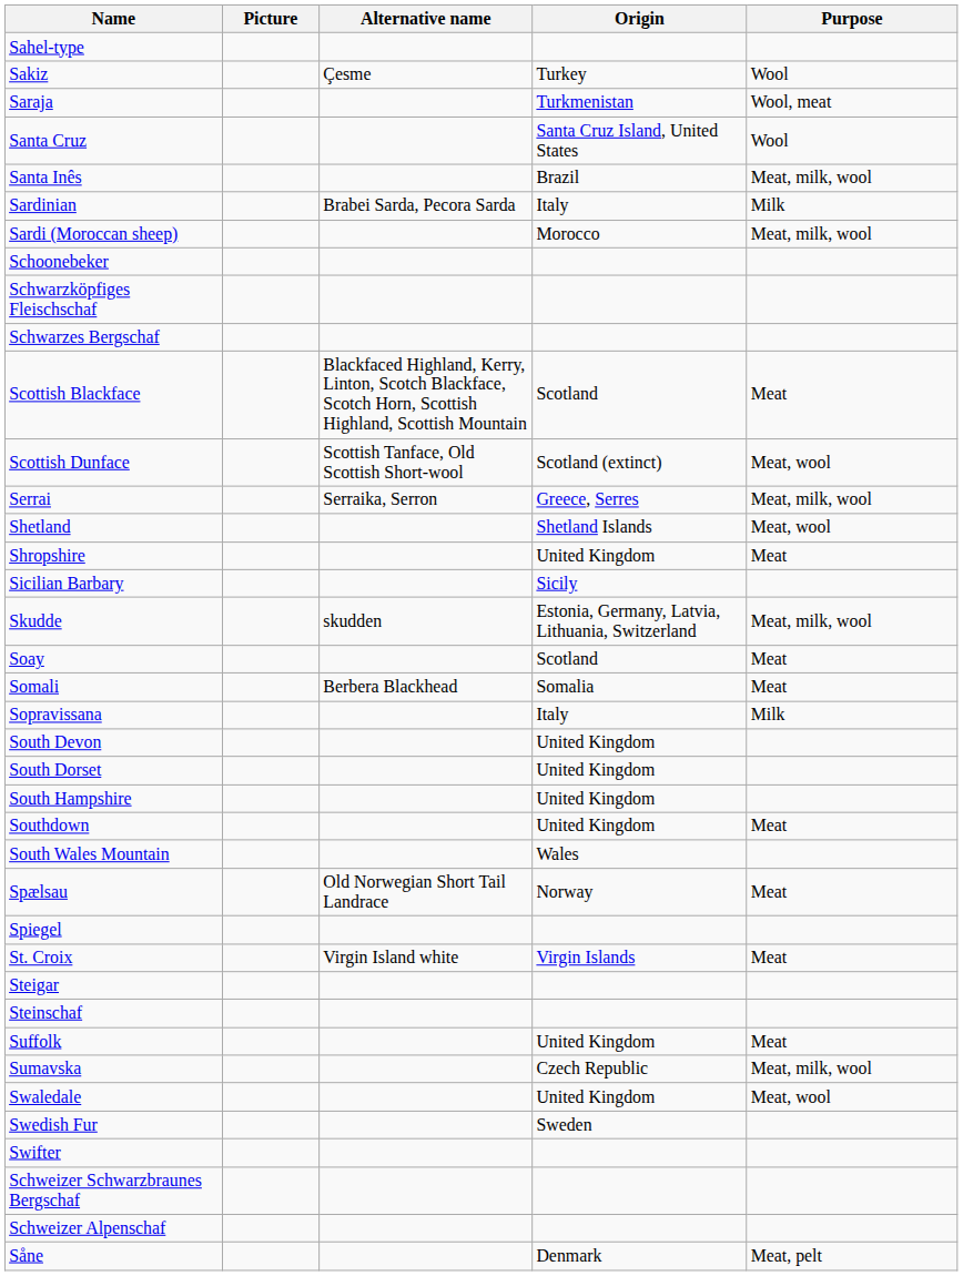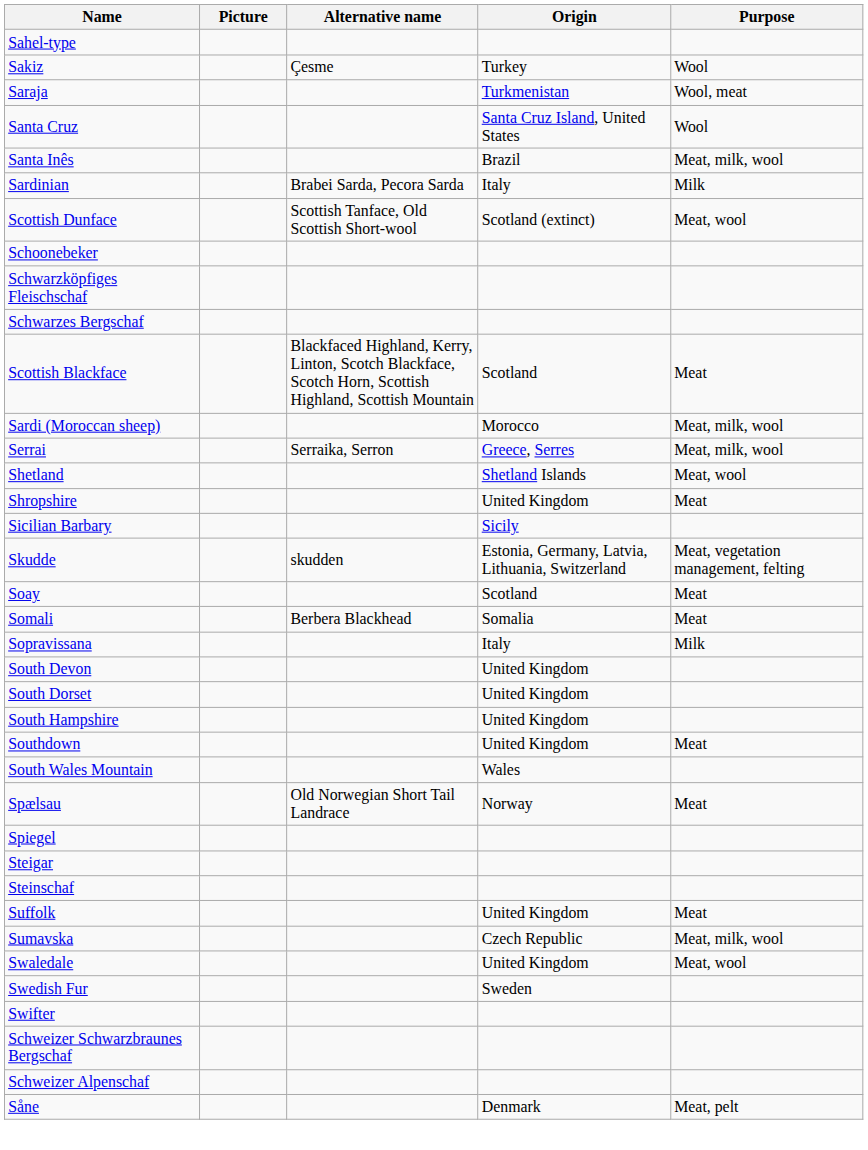 <table class="wikitable sortable">
 <tr>
 <th width="200">Name</th>
 <th width="85">Picture</th>
 <th width="200">Alternative name</th>
 <th width="200">Origin</th>
 <th width="200">Purpose</th>
 </tr>
 <tr>
 <td><a href='#'>Sahel-type</a></td>
 <td></td>
 <td></td>
 <td></td>
 <td></td>
 </tr>
 <tr>
 <td><a href='#'>Sakiz</a></td>
 <td></td>
 <td>Çesme</td>
 <td>Turkey</td>
 <td>Wool</td>
 </tr>
 <tr>
 <td><a href='#'>Saraja</a></td>
 <td></td>
 <td></td>
 <td><a href='#'>Turkmenistan</a></td>
 <td>Wool, meat</td>
 </tr>
 <tr>
 <td><a href='#'>Santa Cruz</a></td>
 <td></td>
 <td></td>
 <td><a href='#'>Santa Cruz Island</a>, United States</td>
 <td>Wool</td>
 </tr>
 <tr>
 <td><a href='#'>Santa Inês</a></td>
 <td></td>
 <td></td>
 <td>Brazil</td>
 <td>Meat, milk, wool</td>
 </tr>
 <tr>
 <td><a href='#'>Sardinian</a></td>
 <td></td>
 <td>Brabei Sarda, Pecora Sarda</td>
 <td>Italy</td>
 <td>Milk</td>
 </tr>
 <tr>
-<td><a href='#'>Sardi (Moroccan sheep)</a></td>
+<td><a href='#'>Scottish Dunface</a></td>
 <td></td>
-<td></td>
-<td>Morocco</td>
-<td>Meat, milk, wool</td>
+<td>Scottish Tanface, Old Scottish Short-wool</td>
+<td>Scotland (extinct)</td>
+<td>Meat, wool</td>
 </tr>
 <tr>
 <td><a href='#'>Schoonebeker</a></td>
 <td></td>
 <td></td>
 <td></td>
 <td></td>
 </tr>
 <tr>
 <td><a href='#'>Schwarzköpfiges Fleischschaf</a></td>
 <td></td>
 <td></td>
 <td></td>
 <td></td>
 </tr>
 <tr>
 <td><a href='#'>Schwarzes Bergschaf</a></td>
 <td></td>
 <td></td>
 <td></td>
 <td></td>
 </tr>
 <tr>
 <td><a href='#'>Scottish Blackface</a></td>
 <td></td>
 <td>Blackfaced Highland, Kerry, Linton, Scotch Blackface, Scotch Horn, Scottish Highland, Scottish Mountain</td>
 <td>Scotland</td>
 <td>Meat</td>
 </tr>
 <tr>
-<td><a href='#'>Scottish Dunface</a></td>
+<td><a href='#'>Sardi (Moroccan sheep)</a></td>
 <td></td>
-<td>Scottish Tanface, Old Scottish Short-wool</td>
-<td>Scotland (extinct)</td>
-<td>Meat, wool</td>
+<td></td>
+<td>Morocco</td>
+<td>Meat, milk, wool</td>
 </tr>
 <tr>
 <td><a href='#'>Serrai</a></td>
 <td></td>
 <td>Serraika, Serron</td>
 <td><a href='#'>Greece</a>, <a href='#'>Serres</a></td>
 <td>Meat, milk, wool </td>
 </tr>
 <tr>
 <td><a href='#'>Shetland</a></td>
 <td></td>
 <td></td>
 <td><a href='#'>Shetland</a> Islands</td>
 <td>Meat, wool</td>
 </tr>
 <tr>
 <td><a href='#'>Shropshire</a></td>
 <td></td>
 <td></td>
 <td>United Kingdom</td>
 <td>Meat</td>
 </tr>
 <tr>
 <td><a href='#'>Sicilian Barbary</a></td>
 <td></td>
 <td></td>
 <td><a href='#'>Sicily</a></td>
 <td></td>
 </tr>
 <tr>
 <td><a href='#'>Skudde</a></td>
 <td></td>
 <td>skudden</td>
 <td>Estonia, Germany, Latvia, Lithuania, Switzerland </td>
-<td>Meat, milk, wool </td>
+<td>Meat, vegetation management, felting</td>
 </tr>
 <tr>
 <td><a href='#'>Soay</a></td>
 <td></td>
 <td></td>
 <td>Scotland</td>
 <td>Meat</td>
 </tr>
 <tr>
 <td><a href='#'>Somali</a></td>
 <td></td>
 <td>Berbera Blackhead</td>
 <td>Somalia</td>
 <td>Meat</td>
 </tr>
 <tr>
 <td><a href='#'>Sopravissana</a></td>
 <td></td>
 <td></td>
 <td>Italy</td>
 <td>Milk</td>
 </tr>
 <tr>
 <td><a href='#'>South Devon</a></td>
 <td></td>
 <td></td>
 <td>United Kingdom</td>
 <td></td>
 </tr>
 <tr>
 <td><a href='#'>South Dorset</a></td>
 <td></td>
 <td></td>
 <td>United Kingdom</td>
 <td></td>
 </tr>
 <tr>
 <td><a href='#'>South Hampshire</a></td>
 <td></td>
 <td></td>
 <td>United Kingdom</td>
 <td></td>
 </tr>
 <tr>
 <td><a href='#'>Southdown</a></td>
 <td></td>
 <td></td>
 <td>United Kingdom</td>
 <td>Meat</td>
 </tr>
 <tr>
 <td><a href='#'>South Wales Mountain</a></td>
 <td></td>
 <td></td>
 <td>Wales</td>
 <td></td>
 </tr>
 <tr>
 <td><a href='#'>Spælsau</a></td>
 <td></td>
 <td>Old Norwegian Short Tail Landrace</td>
 <td>Norway</td>
 <td>Meat</td>
 </tr>
 <tr>
 <td><a href='#'>Spiegel</a></td>
 <td></td>
 <td></td>
 <td></td>
 <td></td>
 </tr>
 <tr>
-<td><a href='#'>St. Croix</a></td>
-<td></td>
-<td>Virgin Island white</td>
-<td><a href='#'>Virgin Islands</a></td>
-<td>Meat</td>
-</tr>
-<tr>
 <td><a href='#'>Steigar</a></td>
 <td></td>
 <td></td>
 <td></td>
 <td></td>
 </tr>
 <tr>
 <td><a href='#'>Steinschaf</a></td>
 <td></td>
 <td></td>
 <td></td>
 <td></td>
 </tr>
 <tr>
 <td><a href='#'>Suffolk</a></td>
 <td></td>
 <td></td>
 <td>United Kingdom</td>
 <td>Meat</td>
 </tr>
 <tr>
 <td><a href='#'>Sumavska</a></td>
 <td></td>
 <td></td>
 <td>Czech Republic</td>
 <td>Meat, milk, wool</td>
 </tr>
 <tr>
 <td><a href='#'>Swaledale</a></td>
 <td></td>
 <td></td>
 <td>United Kingdom</td>
 <td>Meat, wool</td>
 </tr>
 <tr>
 <td><a href='#'>Swedish Fur</a></td>
 <td></td>
 <td></td>
 <td>Sweden</td>
 <td></td>
 </tr>
 <tr>
 <td><a href='#'>Swifter</a></td>
 <td></td>
 <td></td>
 <td></td>
 <td></td>
 </tr>
 <tr>
 <td><a href='#'>Schweizer Schwarzbraunes Bergschaf</a></td>
 <td></td>
 <td></td>
 <td></td>
 <td></td>
 </tr>
 <tr>
 <td><a href='#'>Schweizer Alpenschaf</a></td>
 <td></td>
 <td></td>
 <td></td>
 <td></td>
 </tr>
 <tr>
 <td><a href='#'>Såne</a></td>
 <td></td>
 <td></td>
 <td>Denmark</td>
 <td>Meat, pelt</td>
 </tr>
 </table>
